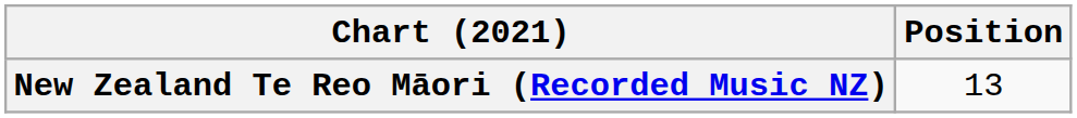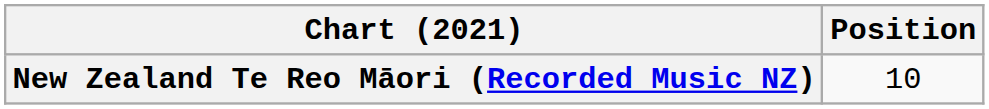 <table class="wikitable sortable plainrowheaders" style="text-align:center">
 <tr>
 <th scope="col">Chart (2021)</th>
 <th scope="col">Position</th>
 </tr>
 <tr>
 <th scope="row">New Zealand Te Reo Māori (<a href='#'>Recorded Music NZ</a>)</th>
-<td>13</td>
+<td>10</td>
 </tr>
 </table>
